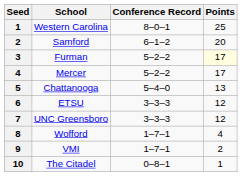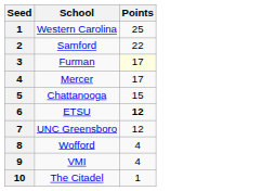 <table class="wikitable" style="text-align:center">
 <tr>
 <th>Seed</th>
 <th>School</th>
-<th>Conference Record</th>
 <th>Points</th>
 </tr>
 <tr>
 <th>1</th>
 <td><a href='#'>Western Carolina</a></td>
-<td>8–0–1</td>
 <td>25</td>
 </tr>
 <tr>
 <th>2</th>
 <td><a href='#'>Samford</a></td>
-<td>6–1–2</td>
-<td>20</td>
+<td>22</td>
 </tr>
 <tr>
 <th>3</th>
 <td><a href='#'>Furman</a></td>
-<td>5–2–2</td>
 <td style="background: lightyellow;">17</td>
 </tr>
 <tr>
 <th>4</th>
 <td><a href='#'>Mercer</a></td>
-<td>5–2–2</td>
 <td>17</td>
 </tr>
 <tr>
 <th>5</th>
 <td><a href='#'>Chattanooga</a></td>
-<td>5–4–0</td>
-<td>13</td>
+<td>15</td>
 </tr>
 <tr>
 <th>6</th>
 <td><a href='#'>ETSU</a></td>
-<td>3–3–3</td>
-<td>12</td>
+<td><strong>12</strong></td>
 </tr>
 <tr>
 <th>7</th>
 <td><a href='#'>UNC Greensboro</a></td>
-<td>3–3–3</td>
 <td>12</td>
 </tr>
 <tr>
 <th>8</th>
 <td><a href='#'>Wofford</a></td>
-<td>1–7–1</td>
 <td>4</td>
 </tr>
 <tr>
 <th>9</th>
 <td><a href='#'>VMI</a></td>
-<td>1–7–1</td>
-<td>2</td>
+<td>4</td>
 </tr>
 <tr>
 <th>10</th>
 <td><a href='#'>The Citadel</a></td>
-<td>0–8–1</td>
 <td>1</td>
 </tr>
 </table>
